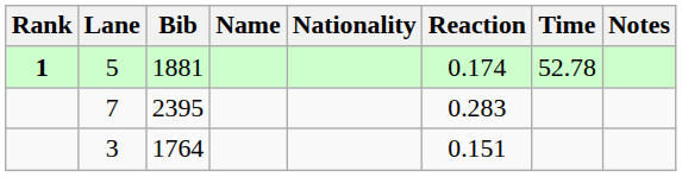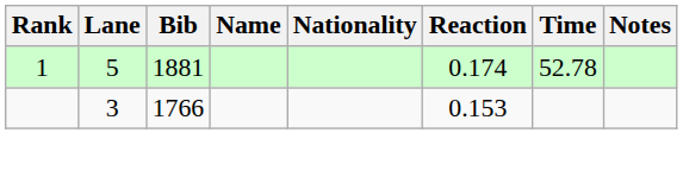 <table class="wikitable sortable" style="text-align:center">
 <tr>
 <th>Rank</th>
 <th>Lane</th>
 <th>Bib</th>
 <th>Name</th>
 <th>Nationality</th>
 <th>Reaction</th>
 <th>Time</th>
 <th>Notes</th>
 </tr>
 <tr bgcolor=ccffcc>
-<td><strong>1</strong></td>
+<td>1</td>
 <td>5</td>
 <td>1881</td>
 <td align=left></td>
 <td align=left></td>
 <td>0.174</td>
 <td>52.78</td>
 <td><strong></strong></td>
 </tr>
 <tr>
 <td></td>
-<td>7</td>
-<td>2395</td>
+<td>3</td>
+<td>1766</td>
 <td align=left></td>
 <td align=left></td>
-<td>0.283</td>
-<td></td>
-<td><strong></strong></td>
-</tr>
-<tr>
-<td></td>
-<td>3</td>
-<td>1764</td>
-<td align=left></td>
-<td align=left></td>
-<td>0.151</td>
+<td>0.153</td>
 <td></td>
 <td><strong></strong></td>
 </tr>
 </table>
